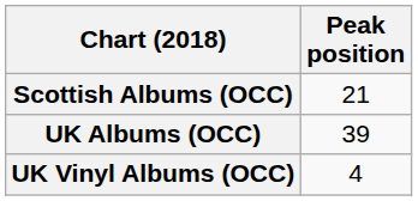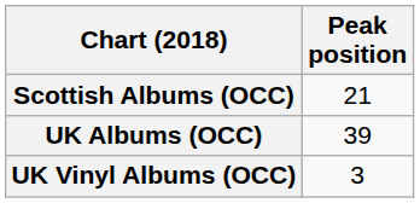 <table class="wikitable plainrowheaders" style="text-align:center">
 <tr>
 <th scope="col">Chart (2018)</th>
 <th scope="col">Peak<br>position</th>
 </tr>
 <tr>
 <th scope="row">Scottish Albums (OCC)</th>
 <td>21</td>
 </tr>
 <tr>
 <th scope="row">UK Albums (OCC)</th>
 <td>39</td>
 </tr>
 <tr>
 <th scope="row">UK Vinyl Albums (OCC)</th>
-<td>4</td>
+<td>3</td>
 </tr>
 </table>
